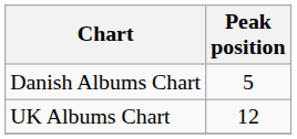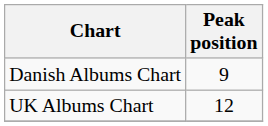 <table class="wikitable sortable">
 <tr>
 <th align="left">Chart</th>
 <th align="center">Peak<br>position</th>
 </tr>
 <tr>
 <td align="left">Danish Albums Chart</td>
-<td align="center">5</td>
+<td align="center">9</td>
 </tr>
 <tr>
 <td align="left">UK Albums Chart</td>
 <td align="center">12</td>
 </tr>
 <tr>
 </tr>
 </table>
